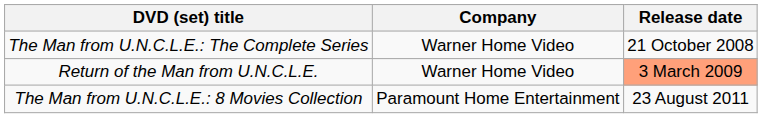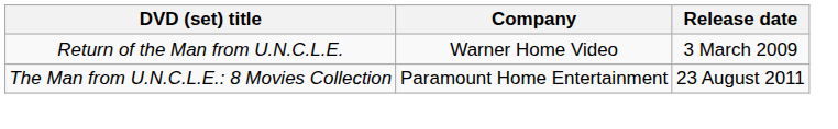 <table class=wikitable style="text-align:center">
 <tr>
 <th>DVD (set) title</th>
 <th>Company</th>
 <th>Release date</th>
 </tr>
 <tr>
-<td><em>The Man from U.N.C.L.E.: The Complete Series</em></td>
-<td>Warner Home Video</td>
-<td>21 October 2008</td>
-</tr>
-<tr>
 <td><em>Return of the Man from U.N.C.L.E.</em></td>
 <td>Warner Home Video</td>
-<td style="background: lightsalmon;">3 March 2009</td>
+<td>3 March 2009</td>
 </tr>
 <tr>
 <td><em>The Man from U.N.C.L.E.: 8 Movies Collection</em></td>
 <td>Paramount Home Entertainment</td>
 <td>23 August 2011</td>
 </tr>
 </table>
